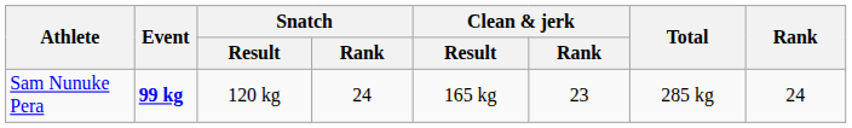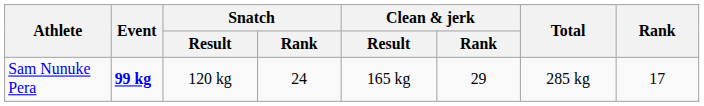 <table class="wikitable" style="font-size:90%" width=50%>
 <tr>
 <th rowspan="2" width=90>Athlete</th>
 <th rowspan="2" width=40>Event</th>
 <th colspan="2">Snatch</th>
 <th colspan="2">Clean & jerk</th>
 <th rowspan="2">Total</th>
 <th rowspan="2">Rank</th>
 </tr>
 <tr>
 <th>Result</th>
 <th>Rank</th>
 <th>Result</th>
 <th>Rank</th>
 </tr>
 <tr>
 <td><a href='#'>Sam Nunuke Pera</a></td>
 <td><strong><a href='#'>99 kg</a></strong></td>
 <td align=center>120 kg</td>
 <td align=center>24</td>
 <td align=center>165 kg</td>
-<td align=center>23</td>
+<td align=center>29</td>
 <td align=center>285 kg</td>
-<td align=center>24</td>
+<td align=center>17</td>
 </tr>
 </table>
